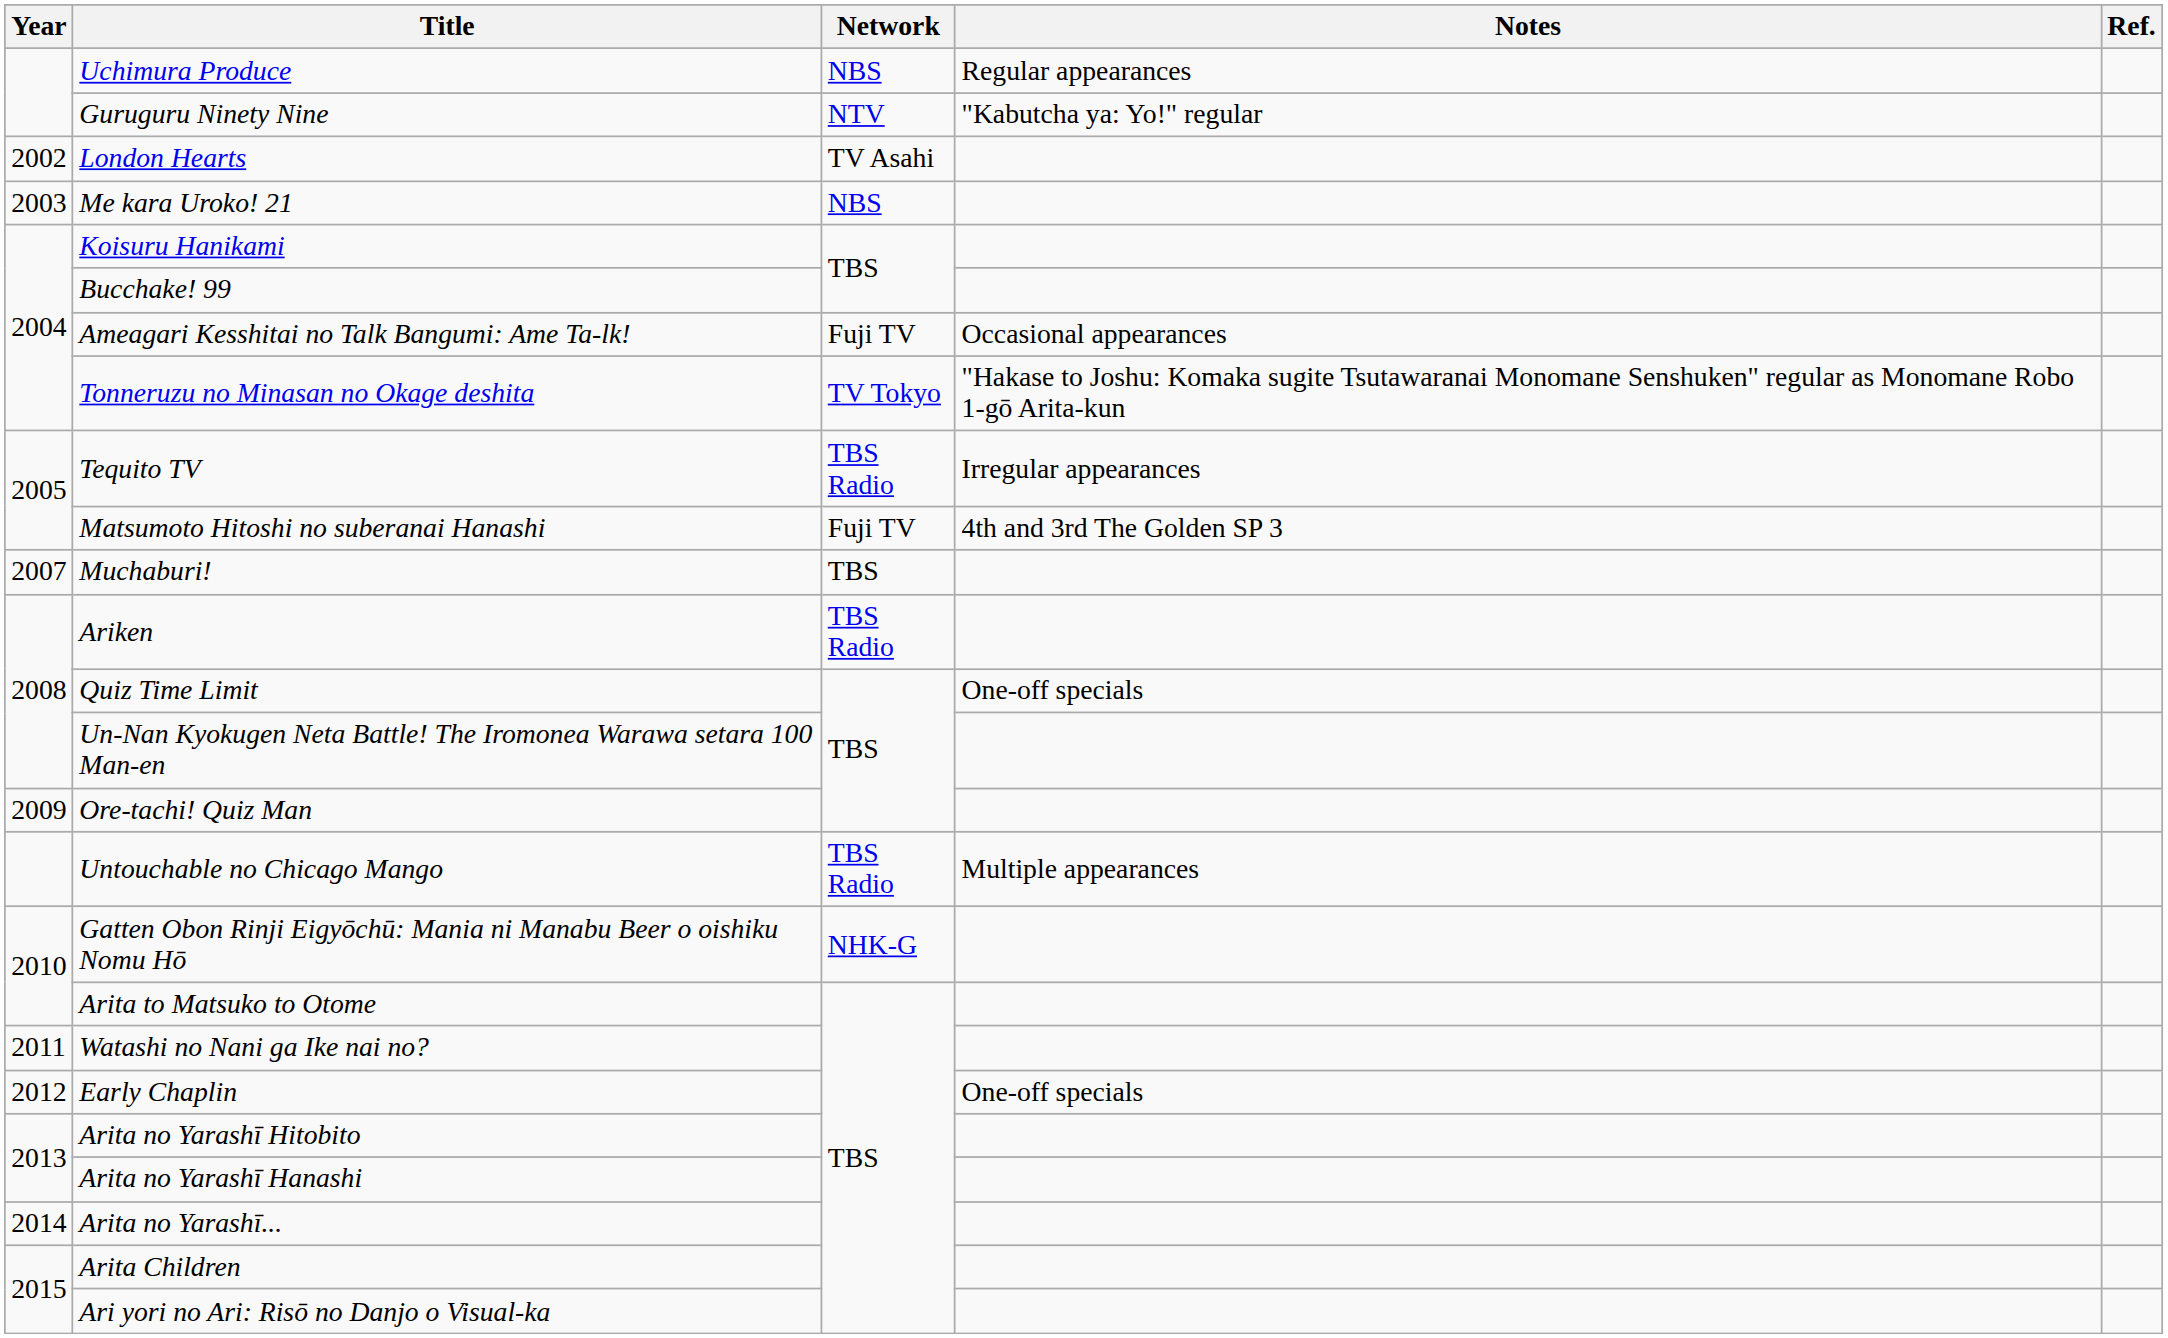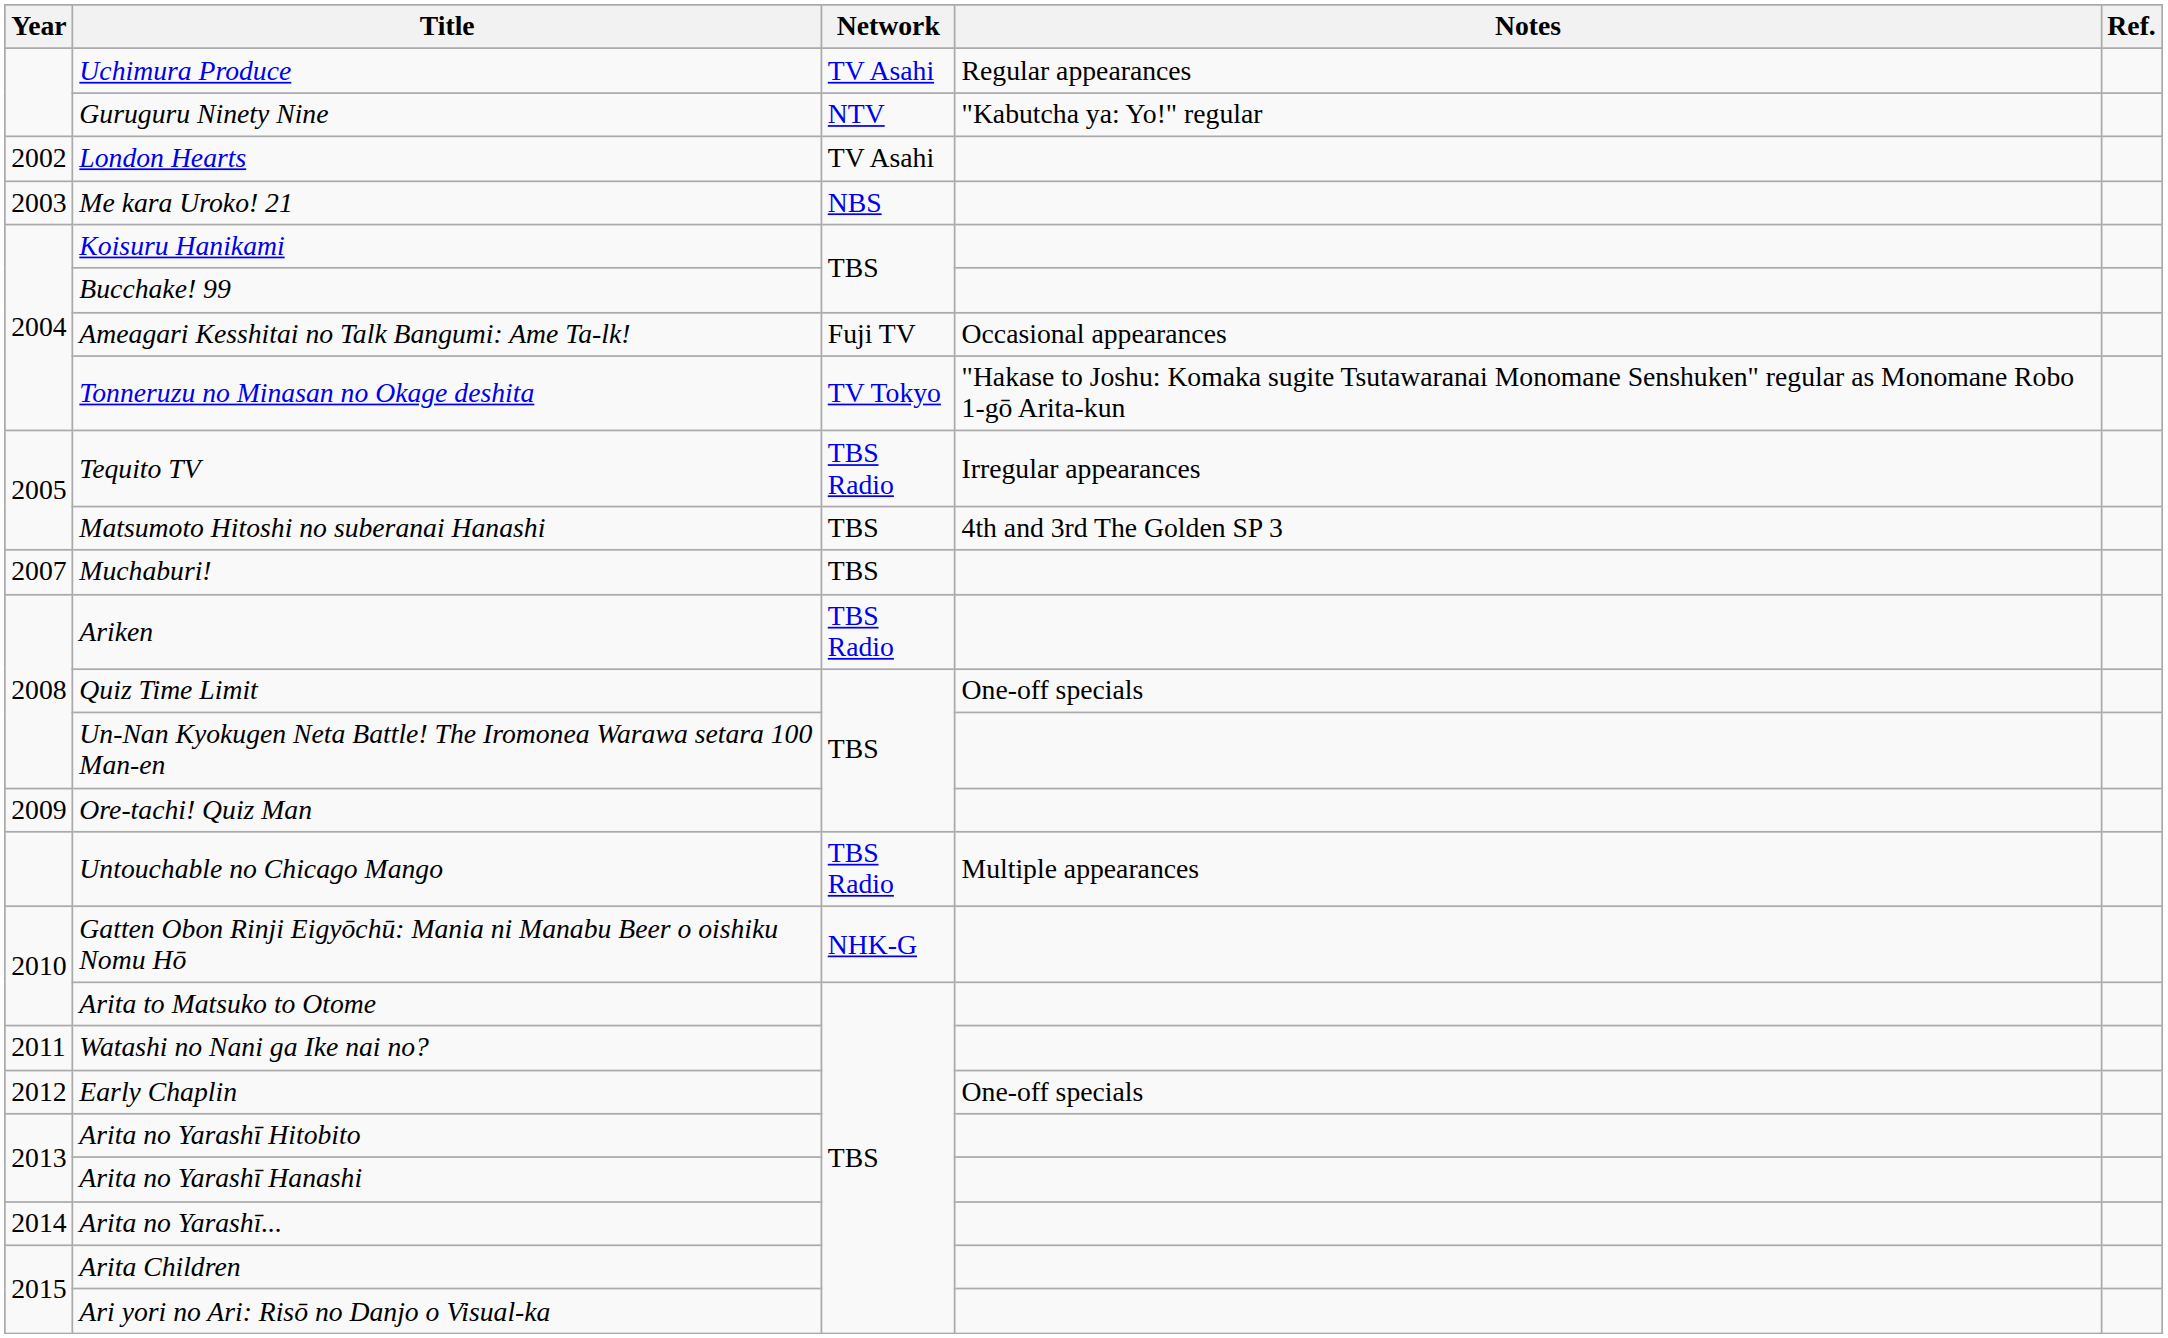 <table class="wikitable">
 <tr>
 <th>Year</th>
 <th>Title</th>
 <th>Network</th>
 <th>Notes</th>
 <th>Ref.</th>
 </tr>
 <tr>
 <td rowspan="2"></td>
 <td><em><a href='#'>Uchimura Produce</a></em></td>
-<td><a href='#'>NBS</a></td>
+<td><a href='#'>TV Asahi</a></td>
 <td>Regular appearances</td>
 <td></td>
 </tr>
 <tr>
 <td><em>Guruguru Ninety Nine</em></td>
 <td><a href='#'>NTV</a></td>
 <td>"Kabutcha ya: Yo!" regular</td>
 <td></td>
 </tr>
 <tr>
 <td>2002</td>
 <td><em><a href='#'>London Hearts</a></em></td>
 <td>TV Asahi</td>
 <td></td>
 <td></td>
 </tr>
 <tr>
 <td>2003</td>
 <td><em>Me kara Uroko! 21</em></td>
 <td><a href='#'>NBS</a></td>
 <td></td>
 <td></td>
 </tr>
 <tr>
 <td rowspan="4">2004</td>
 <td><em><a href='#'>Koisuru Hanikami</a></em></td>
 <td rowspan="2">TBS</td>
 <td></td>
 <td></td>
 </tr>
 <tr>
 <td><em>Bucchake! 99</em></td>
 <td></td>
 <td></td>
 </tr>
 <tr>
 <td><em>Ameagari Kesshitai no Talk Bangumi: Ame Ta-lk!</em></td>
 <td>Fuji TV</td>
 <td>Occasional appearances</td>
 <td></td>
 </tr>
 <tr>
 <td><em><a href='#'>Tonneruzu no Minasan no Okage deshita</a></em></td>
 <td><a href='#'>TV Tokyo</a></td>
 <td>"Hakase to Joshu: Komaka sugite Tsutawaranai Monomane Senshuken" regular as Monomane Robo 1-gō Arita-kun</td>
 <td></td>
 </tr>
 <tr>
 <td rowspan="2">2005</td>
 <td><em>Tequito TV</em></td>
 <td><a href='#'>TBS Radio</a></td>
 <td>Irregular appearances</td>
 <td></td>
 </tr>
 <tr>
 <td><em>Matsumoto Hitoshi no suberanai Hanashi</em></td>
-<td>Fuji TV</td>
+<td>TBS</td>
 <td>4th and 3rd The Golden SP 3</td>
 <td></td>
 </tr>
 <tr>
 <td>2007</td>
 <td><em>Muchaburi!</em></td>
 <td>TBS</td>
 <td></td>
 <td></td>
 </tr>
 <tr>
 <td rowspan="3">2008</td>
 <td><em>Ariken</em></td>
 <td><a href='#'>TBS Radio</a></td>
 <td></td>
 <td></td>
 </tr>
 <tr>
 <td><em>Quiz Time Limit</em></td>
 <td rowspan="3">TBS</td>
 <td>One-off specials</td>
 <td></td>
 </tr>
 <tr>
 <td><em>Un-Nan Kyokugen Neta Battle! The Iromonea Warawa setara 100 Man-en</em></td>
 <td></td>
 <td></td>
 </tr>
 <tr>
 <td>2009</td>
 <td><em>Ore-tachi! Quiz Man</em></td>
 <td></td>
 <td></td>
 </tr>
 <tr>
 <td></td>
 <td><em>Untouchable no Chicago Mango</em></td>
 <td><a href='#'>TBS Radio</a></td>
 <td>Multiple appearances</td>
 <td></td>
 </tr>
 <tr>
 <td rowspan="2">2010</td>
 <td><em>Gatten Obon Rinji Eigyōchū: Mania ni Manabu Beer o oishiku Nomu Hō</em></td>
 <td><a href='#'>NHK-G</a></td>
 <td></td>
 <td></td>
 </tr>
 <tr>
 <td><em>Arita to Matsuko to Otome</em></td>
 <td rowspan="8">TBS</td>
 <td></td>
 <td></td>
 </tr>
 <tr>
 <td>2011</td>
 <td><em>Watashi no Nani ga Ike nai no?</em></td>
 <td></td>
 <td></td>
 </tr>
 <tr>
 <td>2012</td>
 <td><em>Early Chaplin</em></td>
 <td>One-off specials</td>
 <td></td>
 </tr>
 <tr>
 <td rowspan="2">2013</td>
 <td><em>Arita no Yarashī Hitobito</em></td>
 <td></td>
 <td></td>
 </tr>
 <tr>
 <td><em>Arita no Yarashī Hanashi</em></td>
 <td></td>
 <td></td>
 </tr>
 <tr>
 <td>2014</td>
 <td><em>Arita no Yarashī...</em></td>
 <td></td>
 <td></td>
 </tr>
 <tr>
 <td rowspan="2">2015</td>
 <td><em>Arita Children</em></td>
 <td></td>
 <td></td>
 </tr>
 <tr>
 <td><em>Ari yori no Ari: Risō no Danjo o Visual-ka</em></td>
 <td></td>
 <td></td>
 </tr>
 </table>
